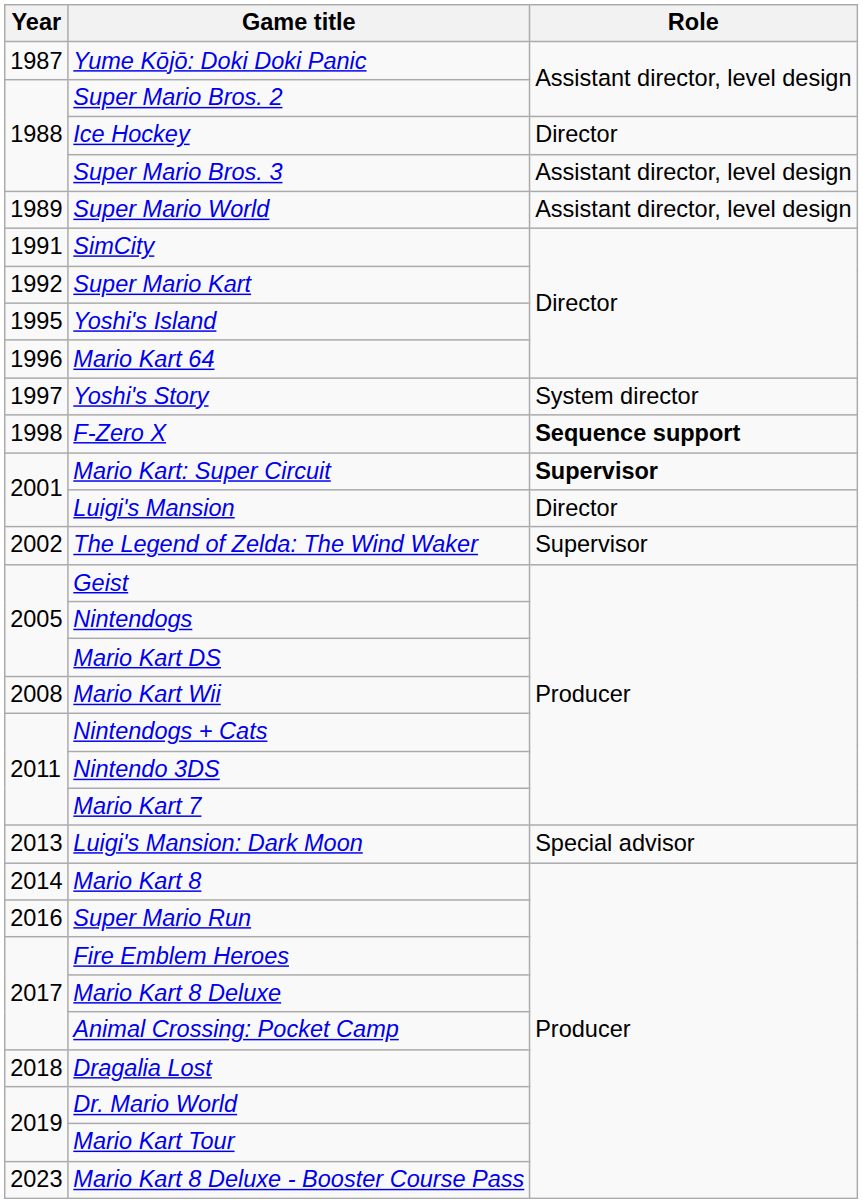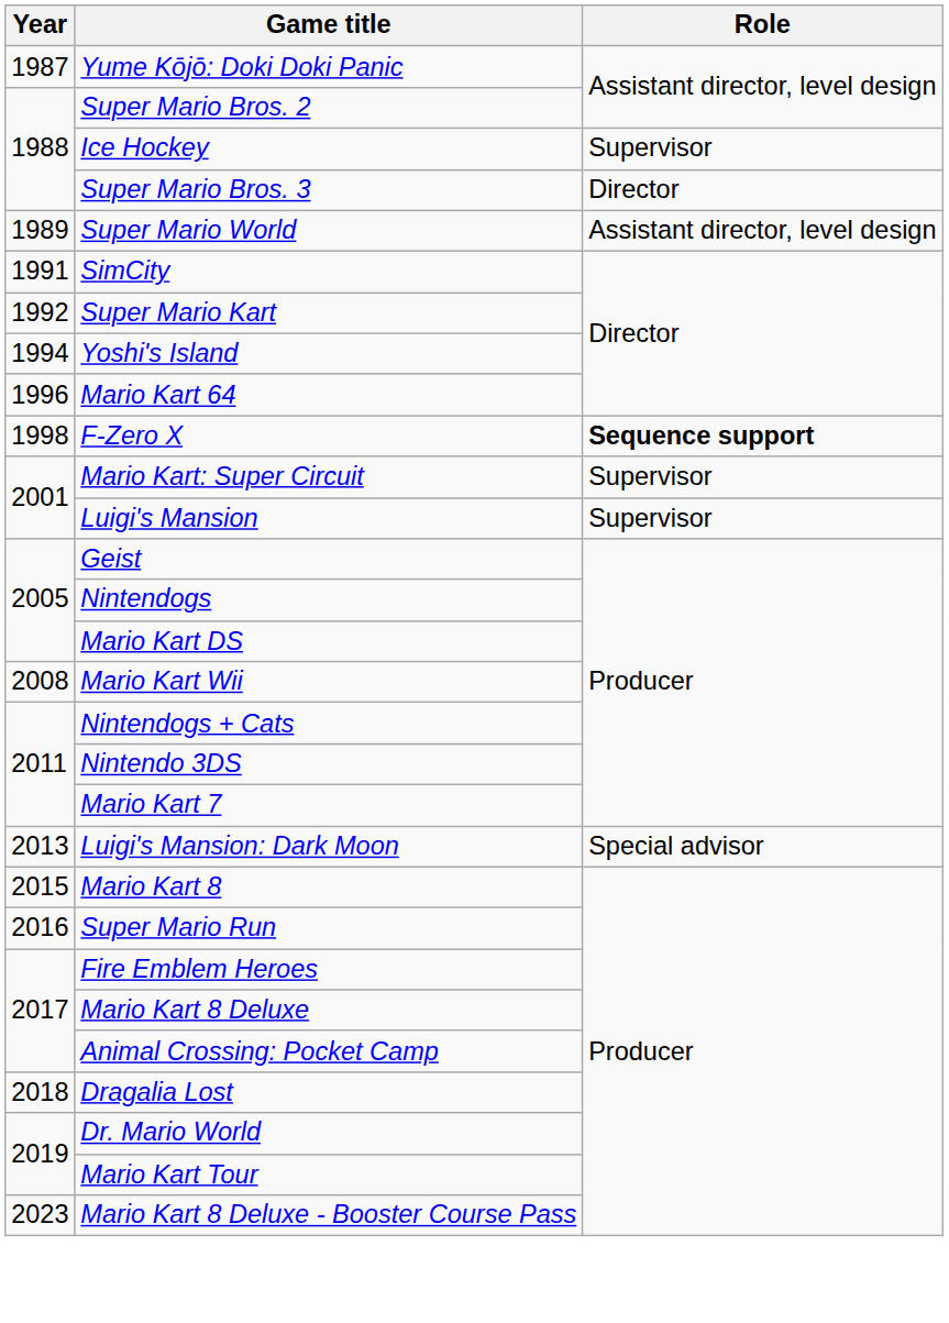 <table class="wikitable sortable">
 <tr>
 <th scope="col">Year</th>
 <th scope="col">Game title</th>
 <th scope="col">Role</th>
 </tr>
 <tr>
 <td>1987</td>
 <td><em><a href='#'>Yume Kōjō: Doki Doki Panic</a></em></td>
 <td rowspan="2">Assistant director, level design</td>
 </tr>
 <tr>
 <td rowspan="3">1988</td>
 <td><em><a href='#'>Super Mario Bros. 2</a></em></td>
 </tr>
 <tr>
 <td><em><a href='#'>Ice Hockey</a></em></td>
-<td>Director</td>
+<td>Supervisor</td>
 </tr>
 <tr>
 <td><em><a href='#'>Super Mario Bros. 3</a></em></td>
-<td>Assistant director, level design</td>
+<td>Director</td>
 </tr>
 <tr>
 <td>1989</td>
 <td><em><a href='#'>Super Mario World</a></em></td>
 <td>Assistant director, level design</td>
 </tr>
 <tr>
 <td>1991</td>
 <td><em><a href='#'>SimCity</a></em></td>
 <td rowspan="4">Director</td>
 </tr>
 <tr>
 <td>1992</td>
 <td><em><a href='#'>Super Mario Kart</a></em></td>
 </tr>
 <tr>
-<td>1995</td>
+<td>1994</td>
 <td><em><a href='#'>Yoshi's Island</a></em></td>
 </tr>
 <tr>
 <td>1996</td>
 <td><em><a href='#'>Mario Kart 64</a></em></td>
-</tr>
-<tr>
-<td>1997</td>
-<td><em><a href='#'>Yoshi's Story</a></em></td>
-<td>System director</td>
 </tr>
 <tr>
 <td>1998</td>
 <td><em><a href='#'>F-Zero X</a></em></td>
 <td><strong>Sequence support</strong></td>
 </tr>
 <tr>
 <td rowspan="2">2001</td>
 <td><em><a href='#'>Mario Kart: Super Circuit</a></em></td>
-<td><strong>Supervisor</strong></td>
+<td>Supervisor</td>
 </tr>
 <tr>
 <td><em><a href='#'>Luigi's Mansion</a></em></td>
-<td>Director</td>
-</tr>
-<tr>
-<td>2002</td>
-<td><em><a href='#'>The Legend of Zelda: The Wind Waker</a></em></td>
 <td>Supervisor</td>
 </tr>
 <tr>
 <td rowspan="3">2005</td>
 <td><em><a href='#'>Geist</a></em></td>
 <td rowspan="7">Producer</td>
 </tr>
 <tr>
 <td><em><a href='#'>Nintendogs</a></em></td>
 </tr>
 <tr>
 <td><em><a href='#'>Mario Kart DS</a></em></td>
 </tr>
 <tr>
 <td>2008</td>
 <td><em><a href='#'>Mario Kart Wii</a></em></td>
 </tr>
 <tr>
 <td rowspan="3">2011</td>
 <td><em><a href='#'>Nintendogs + Cats</a></em></td>
 </tr>
 <tr>
 <td><em><a href='#'>Nintendo 3DS</a></em></td>
 </tr>
 <tr>
 <td><em><a href='#'>Mario Kart 7</a></em></td>
 </tr>
 <tr>
 <td>2013</td>
 <td><em><a href='#'>Luigi's Mansion: Dark Moon</a></em></td>
 <td>Special advisor</td>
 </tr>
 <tr>
-<td>2014</td>
+<td>2015</td>
 <td><em><a href='#'>Mario Kart 8</a></em></td>
 <td rowspan="9">Producer</td>
 </tr>
 <tr>
 <td>2016</td>
 <td><em><a href='#'>Super Mario Run</a></em></td>
 </tr>
 <tr>
 <td rowspan="3">2017</td>
 <td><em><a href='#'>Fire Emblem Heroes</a></em></td>
 </tr>
 <tr>
 <td><em><a href='#'>Mario Kart 8 Deluxe</a></em></td>
 </tr>
 <tr>
 <td><em><a href='#'>Animal Crossing: Pocket Camp</a></em></td>
 </tr>
 <tr>
 <td>2018</td>
 <td><em><a href='#'>Dragalia Lost</a></em></td>
 </tr>
 <tr>
 <td rowspan="2">2019</td>
 <td><em><a href='#'>Dr. Mario World</a></em></td>
 </tr>
 <tr>
 <td><em><a href='#'>Mario Kart Tour</a></em></td>
 </tr>
 <tr>
 <td>2023</td>
 <td><a href='#'><em>Mario Kart 8 Deluxe - Booster Course Pass</em></a></td>
 </tr>
 </table>
